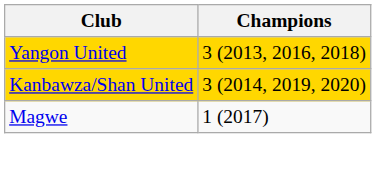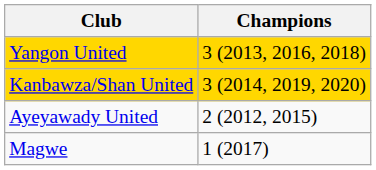 <table class="wikitable sortable" style="font-size:95%;">
 <tr>
 <th>Club</th>
 <th>Champions</th>
 </tr>
 <tr style="background:gold;">
 <td><a href='#'>Yangon United</a></td>
 <td>3 (2013, 2016, 2018)</td>
 </tr>
 <tr style="background:gold;">
 <td><a href='#'>Kanbawza/Shan United</a></td>
 <td>3 (2014, 2019, 2020)</td>
 </tr>
 <tr>
+<td><a href='#'>Ayeyawady United</a></td>
+<td>2 (2012, 2015)</td>
+</tr>
+<tr>
 <td><a href='#'>Magwe</a></td>
 <td>1 (2017)</td>
 </tr>
 </table>
